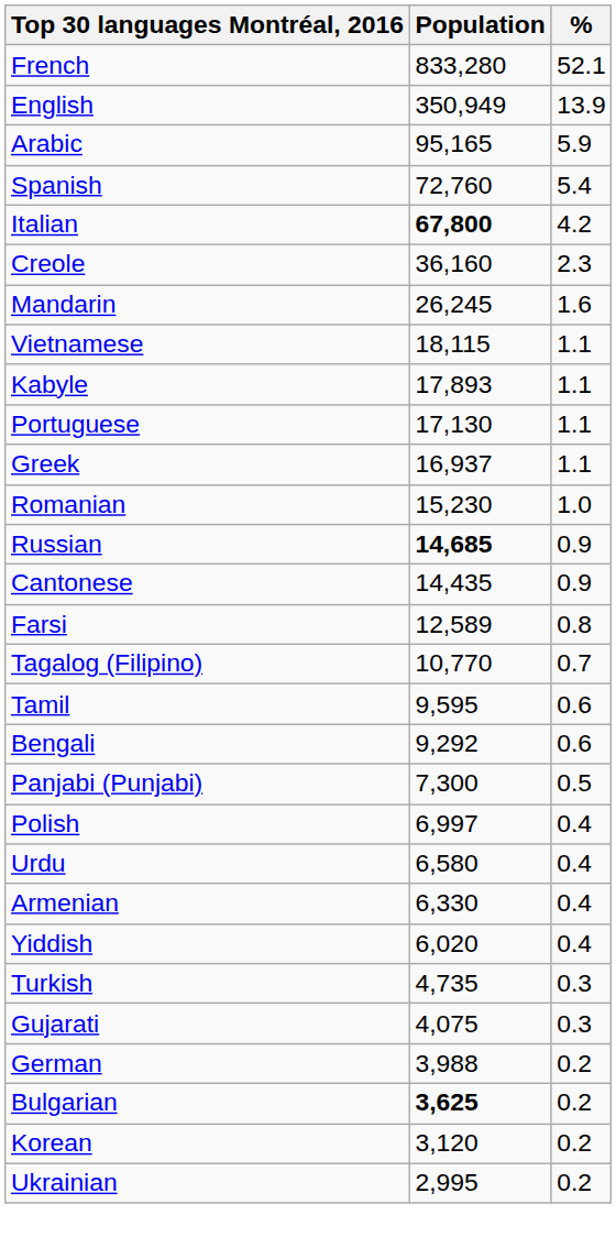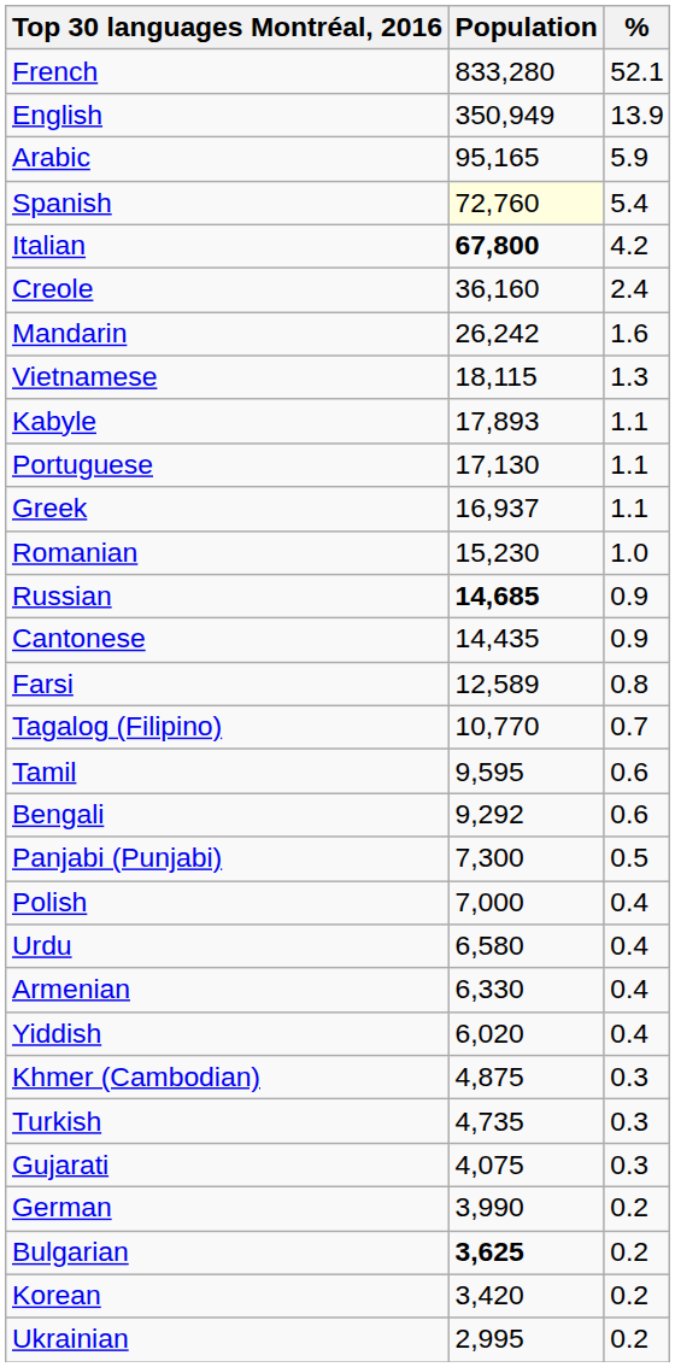 <table class="wikitable">
 <tr>
 <th>Top 30 languages Montréal, 2016</th>
 <th>Population</th>
 <th>%</th>
 </tr>
 <tr>
 <td><a href='#'>French</a></td>
 <td>833,280</td>
 <td>52.1</td>
 </tr>
 <tr>
 <td><a href='#'>English</a></td>
 <td>350,949</td>
 <td>13.9</td>
 </tr>
 <tr>
 <td><a href='#'>Arabic</a></td>
 <td>95,165</td>
 <td>5.9</td>
 </tr>
 <tr>
 <td><a href='#'>Spanish</a></td>
-<td>72,760</td>
+<td style="background: lightyellow;">72,760</td>
 <td>5.4</td>
 </tr>
 <tr>
 <td><a href='#'>Italian</a></td>
 <td><strong>67,800</strong></td>
 <td>4.2</td>
 </tr>
 <tr>
 <td><a href='#'>Creole</a></td>
 <td>36,160</td>
-<td>2.3</td>
+<td>2.4</td>
 </tr>
 <tr>
 <td><a href='#'>Mandarin</a></td>
-<td>26,245</td>
+<td>26,242</td>
 <td>1.6</td>
 </tr>
 <tr>
 <td><a href='#'>Vietnamese</a></td>
 <td>18,115</td>
-<td>1.1</td>
+<td>1.3</td>
 </tr>
 <tr>
 <td><a href='#'>Kabyle</a></td>
 <td>17,893</td>
 <td>1.1</td>
 </tr>
 <tr>
 <td><a href='#'>Portuguese</a></td>
 <td>17,130</td>
 <td>1.1</td>
 </tr>
 <tr>
 <td><a href='#'>Greek</a></td>
 <td>16,937</td>
 <td>1.1</td>
 </tr>
 <tr>
 <td><a href='#'>Romanian</a></td>
 <td>15,230</td>
 <td>1.0</td>
 </tr>
 <tr>
 <td><a href='#'>Russian</a></td>
 <td><strong>14,685</strong></td>
 <td>0.9</td>
 </tr>
 <tr>
 <td><a href='#'>Cantonese</a></td>
 <td>14,435</td>
 <td>0.9</td>
 </tr>
 <tr>
 <td><a href='#'>Farsi</a></td>
 <td>12,589</td>
 <td>0.8</td>
 </tr>
 <tr>
 <td><a href='#'>Tagalog (Filipino)</a></td>
 <td>10,770</td>
 <td>0.7</td>
 </tr>
 <tr>
 <td><a href='#'>Tamil</a></td>
 <td>9,595</td>
 <td>0.6</td>
 </tr>
 <tr>
 <td><a href='#'>Bengali</a></td>
 <td>9,292</td>
 <td>0.6</td>
 </tr>
 <tr>
 <td><a href='#'>Panjabi (Punjabi)</a></td>
 <td>7,300</td>
 <td>0.5</td>
 </tr>
 <tr>
 <td><a href='#'>Polish</a></td>
-<td>6,997</td>
+<td>7,000</td>
 <td>0.4</td>
 </tr>
 <tr>
 <td><a href='#'>Urdu</a></td>
 <td>6,580</td>
 <td>0.4</td>
 </tr>
 <tr>
 <td><a href='#'>Armenian</a></td>
 <td>6,330</td>
 <td>0.4</td>
 </tr>
 <tr>
 <td><a href='#'>Yiddish</a></td>
 <td>6,020</td>
 <td>0.4</td>
 </tr>
 <tr>
+<td><a href='#'>Khmer (Cambodian)</a></td>
+<td>4,875</td>
+<td>0.3</td>
+</tr>
+<tr>
 <td><a href='#'>Turkish</a></td>
 <td>4,735</td>
 <td>0.3</td>
 </tr>
 <tr>
 <td><a href='#'>Gujarati</a></td>
 <td>4,075</td>
 <td>0.3</td>
 </tr>
 <tr>
 <td><a href='#'>German</a></td>
-<td>3,988</td>
+<td>3,990</td>
 <td>0.2</td>
 </tr>
 <tr>
 <td><a href='#'>Bulgarian</a></td>
 <td><strong>3,625</strong></td>
 <td>0.2</td>
 </tr>
 <tr>
 <td><a href='#'>Korean</a></td>
-<td>3,120</td>
+<td>3,420</td>
 <td>0.2</td>
 </tr>
 <tr>
 <td><a href='#'>Ukrainian</a></td>
 <td>2,995</td>
 <td>0.2</td>
 </tr>
 </table>
